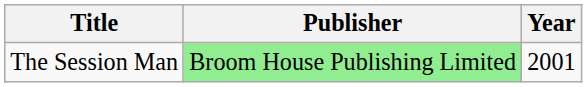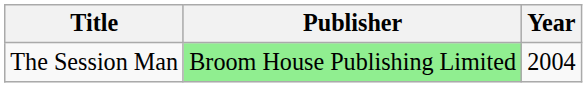 <table class="wikitable">
 <tr>
 <th>Title</th>
 <th>Publisher</th>
 <th>Year</th>
 </tr>
 <tr>
 <td>The Session Man</td>
 <td style="background: lightgreen;">Broom House Publishing Limited</td>
-<td>2001</td>
+<td>2004</td>
 </tr>
 </table>
